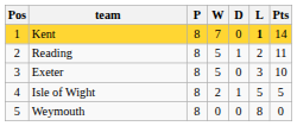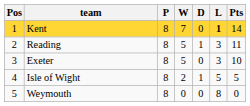 <table class="wikitable" style="font-size: 100%">
 <tr>
 <th width=20>Pos</th>
 <th width=200>team</th>
 <th width=20>P</th>
 <th width=20>W</th>
 <th width=20>D</th>
 <th width=20>L</th>
 <th width=20>Pts</th>
 </tr>
 <tr align=center style="background: #FFD633;">
 <td>1</td>
 <td align="left">Kent</td>
 <td>8</td>
 <td>7</td>
 <td>0</td>
 <td><strong>1</strong></td>
 <td>14</td>
 </tr>
 <tr align=center>
 <td>2</td>
 <td align="left">Reading</td>
 <td>8</td>
 <td>5</td>
 <td>1</td>
-<td>2</td>
+<td>3</td>
 <td>11</td>
 </tr>
 <tr align=center>
 <td>3</td>
 <td align="left">Exeter</td>
 <td>8</td>
 <td>5</td>
 <td>0</td>
 <td>3</td>
 <td>10</td>
 </tr>
 <tr align=center>
 <td>4</td>
 <td align="left">Isle of Wight</td>
 <td>8</td>
 <td>2</td>
 <td>1</td>
 <td>5</td>
 <td>5</td>
 </tr>
 <tr align=center>
 <td>5</td>
 <td align="left">Weymouth</td>
 <td>8</td>
 <td>0</td>
 <td>0</td>
 <td>8</td>
 <td>0</td>
 </tr>
 </table>
